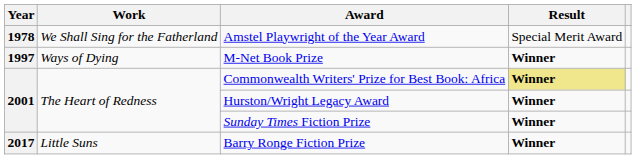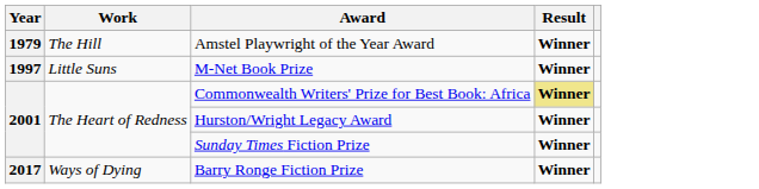 <table class="wikitable sortable">
 <tr>
 <th>Year</th>
 <th>Work</th>
 <th>Award</th>
 <th>Result</th>
 <th></th>
 </tr>
 <tr>
-<th>1978</th>
-<td><em>We Shall Sing for the Fatherland</em></td>
-<td><a href='#'>Amstel Playwright of the Year Award</a></td>
-<td>Special Merit Award</td>
+<th>1979</th>
+<td><em>The Hill</em></td>
+<td>Amstel Playwright of the Year Award</td>
+<td><strong>Winner</strong></td>
 <td></td>
 </tr>
 <tr>
 <th>1997</th>
-<td><em>Ways of Dying</em></td>
+<td><em>Little Suns</em></td>
 <td><a href='#'>M-Net Book Prize</a></td>
 <td><strong>Winner</strong></td>
 <td></td>
 </tr>
 <tr>
 <th rowspan="3">2001</th>
 <td rowspan="3"><em>The Heart of Redness</em></td>
 <td><a href='#'>Commonwealth Writers' Prize for Best Book: Africa</a></td>
 <td style="background: khaki;"><strong>Winner</strong></td>
 <td></td>
 </tr>
 <tr>
 <td><a href='#'>Hurston/Wright Legacy Award</a></td>
 <td><strong>Winner</strong></td>
 <td></td>
 </tr>
 <tr>
 <td><a href='#'><em>Sunday Times</em> Fiction Prize</a></td>
 <td><strong>Winner</strong></td>
 <td></td>
 </tr>
 <tr>
 <th>2017</th>
-<td><em>Little Suns</em></td>
+<td><em>Ways of Dying</em></td>
 <td><a href='#'>Barry Ronge Fiction Prize</a></td>
 <td><strong>Winner</strong></td>
 <td></td>
 </tr>
 </table>
